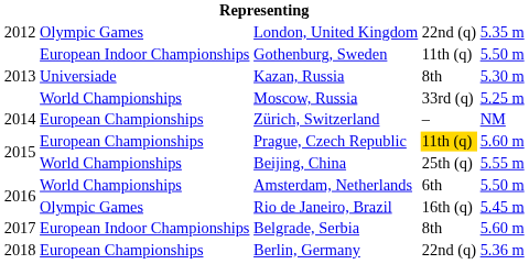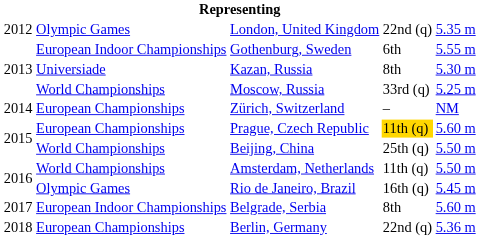 <table>
 <tr>
 <th colspan="5">Representing </th>
 </tr>
 <tr>
 <td>2012</td>
 <td><a href='#'>Olympic Games</a></td>
 <td><a href='#'>London, United Kingdom</a></td>
 <td>22nd (q)</td>
 <td><a href='#'>5.35 m</a></td>
 </tr>
 <tr>
 <td rowspan=3>2013</td>
 <td><a href='#'>European Indoor Championships</a></td>
 <td><a href='#'>Gothenburg, Sweden</a></td>
-<td>11th (q)</td>
-<td><a href='#'>5.50 m</a></td>
+<td>6th</td>
+<td><a href='#'>5.55 m</a></td>
 </tr>
 <tr>
 <td><a href='#'>Universiade</a></td>
 <td><a href='#'>Kazan, Russia</a></td>
 <td>8th</td>
 <td><a href='#'>5.30 m</a></td>
 </tr>
 <tr>
 <td><a href='#'>World Championships</a></td>
 <td><a href='#'>Moscow, Russia</a></td>
 <td>33rd (q)</td>
 <td><a href='#'>5.25 m</a></td>
 </tr>
 <tr>
 <td>2014</td>
 <td><a href='#'>European Championships</a></td>
 <td><a href='#'>Zürich, Switzerland</a></td>
 <td>–</td>
 <td><a href='#'>NM</a></td>
 </tr>
 <tr>
 <td rowspan=2>2015</td>
 <td><a href='#'>European Championships</a></td>
 <td><a href='#'>Prague, Czech Republic</a></td>
 <td style="background: gold;">11th (q)</td>
 <td><a href='#'>5.60 m</a></td>
 </tr>
 <tr>
 <td><a href='#'>World Championships</a></td>
 <td><a href='#'>Beijing, China</a></td>
 <td>25th (q)</td>
-<td><a href='#'>5.55 m</a></td>
+<td><a href='#'>5.50 m</a></td>
 </tr>
 <tr>
 <td rowspan=2>2016</td>
 <td><a href='#'>World Championships</a></td>
 <td><a href='#'>Amsterdam, Netherlands</a></td>
-<td>6th</td>
+<td>11th (q)</td>
 <td><a href='#'>5.50 m</a></td>
 </tr>
 <tr>
 <td><a href='#'>Olympic Games</a></td>
 <td><a href='#'>Rio de Janeiro, Brazil</a></td>
 <td>16th (q)</td>
 <td><a href='#'>5.45 m</a></td>
 </tr>
 <tr>
 <td>2017</td>
 <td><a href='#'>European Indoor Championships</a></td>
 <td><a href='#'>Belgrade, Serbia</a></td>
 <td>8th</td>
 <td><a href='#'>5.60 m</a></td>
 </tr>
 <tr>
 <td>2018</td>
 <td><a href='#'>European Championships</a></td>
 <td><a href='#'>Berlin, Germany</a></td>
 <td>22nd (q)</td>
 <td><a href='#'>5.36 m</a></td>
 </tr>
 </table>
